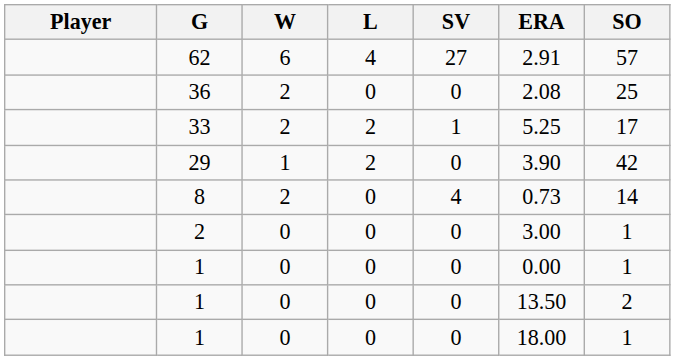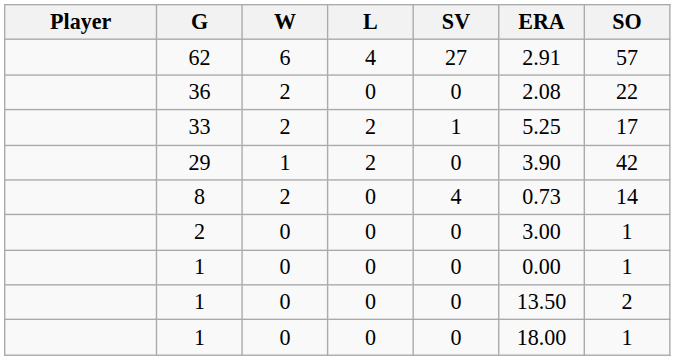 <table class="wikitable sortable">
 <tr>
 <th bgcolor="#DDDDFF" width="16%">Player</th>
 <th bgcolor="#DDDDFF" width="9%">G</th>
 <th bgcolor="#DDDDFF" width="9%">W</th>
 <th bgcolor="#DDDDFF" width="9%">L</th>
 <th bgcolor="#DDDDFF" width="9%">SV</th>
 <th bgcolor="#DDDDFF" width="9%">ERA</th>
 <th bgcolor="#DDDDFF" width="9%">SO</th>
 </tr>
 <tr align="center">
 <td></td>
 <td>62</td>
 <td>6</td>
 <td>4</td>
 <td>27</td>
 <td>2.91</td>
 <td>57</td>
 </tr>
 <tr align="center">
 <td></td>
 <td>36</td>
 <td>2</td>
 <td>0</td>
 <td>0</td>
 <td>2.08</td>
-<td>25</td>
+<td>22</td>
 </tr>
 <tr align="center">
 <td></td>
 <td>33</td>
 <td>2</td>
 <td>2</td>
 <td>1</td>
 <td>5.25</td>
 <td>17</td>
 </tr>
 <tr align="center">
 <td></td>
 <td>29</td>
 <td>1</td>
 <td>2</td>
 <td>0</td>
 <td>3.90</td>
 <td>42</td>
 </tr>
 <tr align="center">
 <td></td>
 <td>8</td>
 <td>2</td>
 <td>0</td>
 <td>4</td>
 <td>0.73</td>
 <td>14</td>
 </tr>
 <tr align="center">
 <td></td>
 <td>2</td>
 <td>0</td>
 <td>0</td>
 <td>0</td>
 <td>3.00</td>
 <td>1</td>
 </tr>
 <tr align="center">
 <td></td>
 <td>1</td>
 <td>0</td>
 <td>0</td>
 <td>0</td>
 <td>0.00</td>
 <td>1</td>
 </tr>
 <tr align="center">
 <td></td>
 <td>1</td>
 <td>0</td>
 <td>0</td>
 <td>0</td>
 <td>13.50</td>
 <td>2</td>
 </tr>
 <tr align="center">
 <td></td>
 <td>1</td>
 <td>0</td>
 <td>0</td>
 <td>0</td>
 <td>18.00</td>
 <td>1</td>
 </tr>
 </table>
